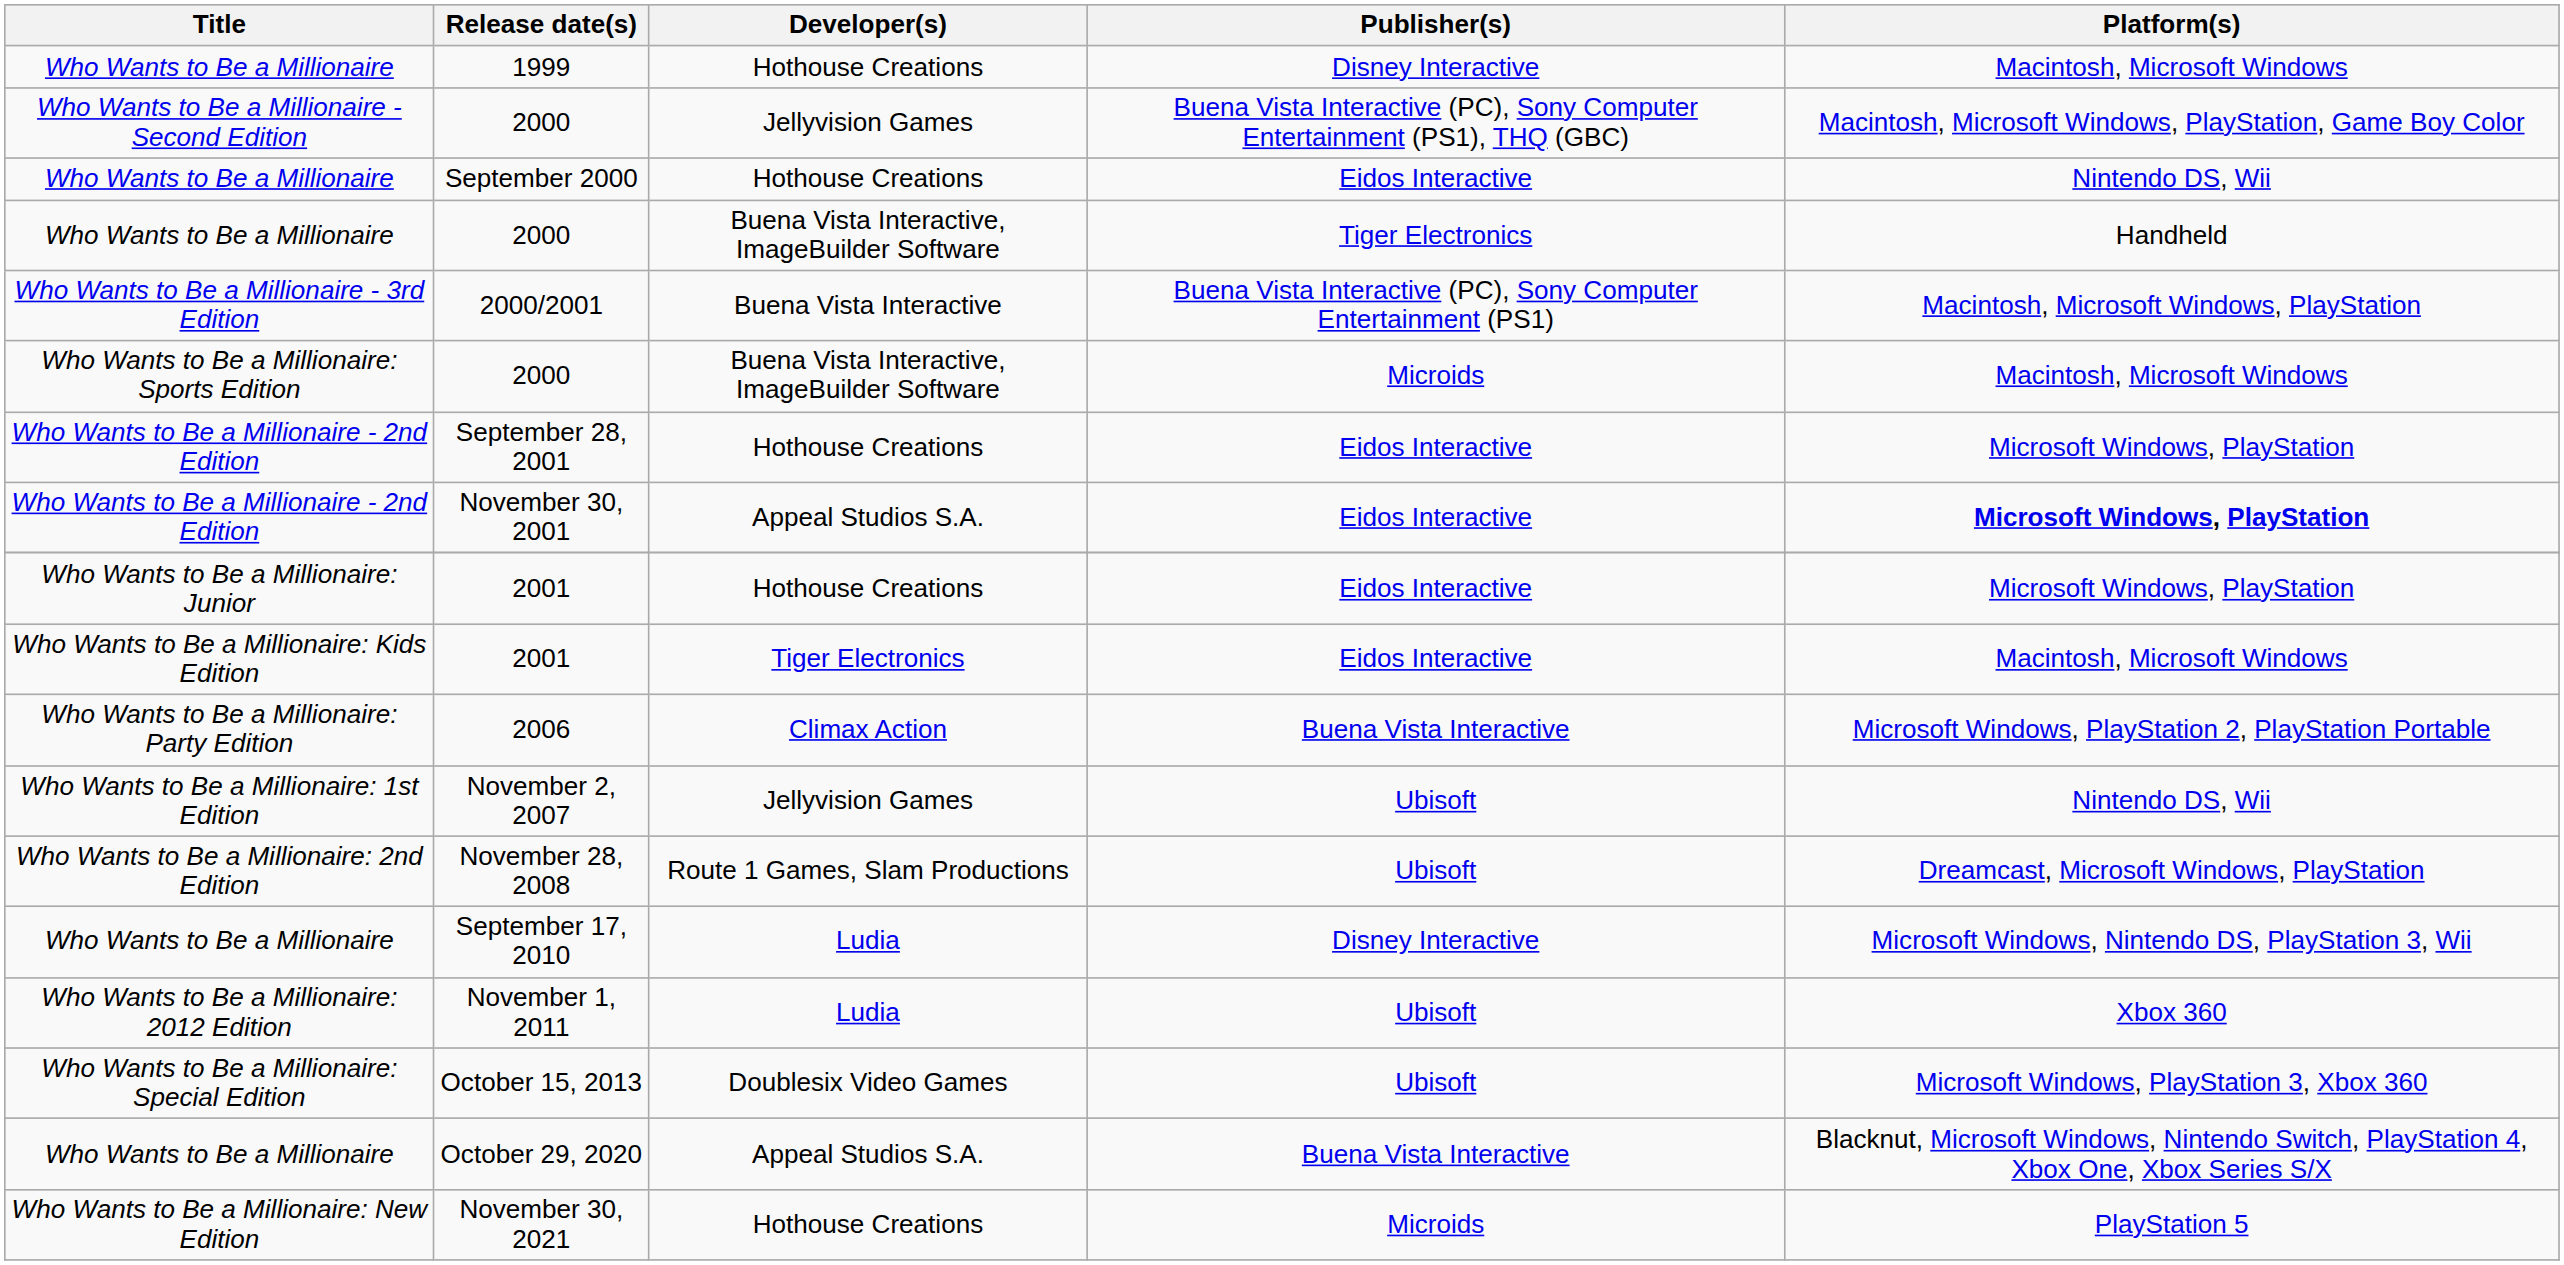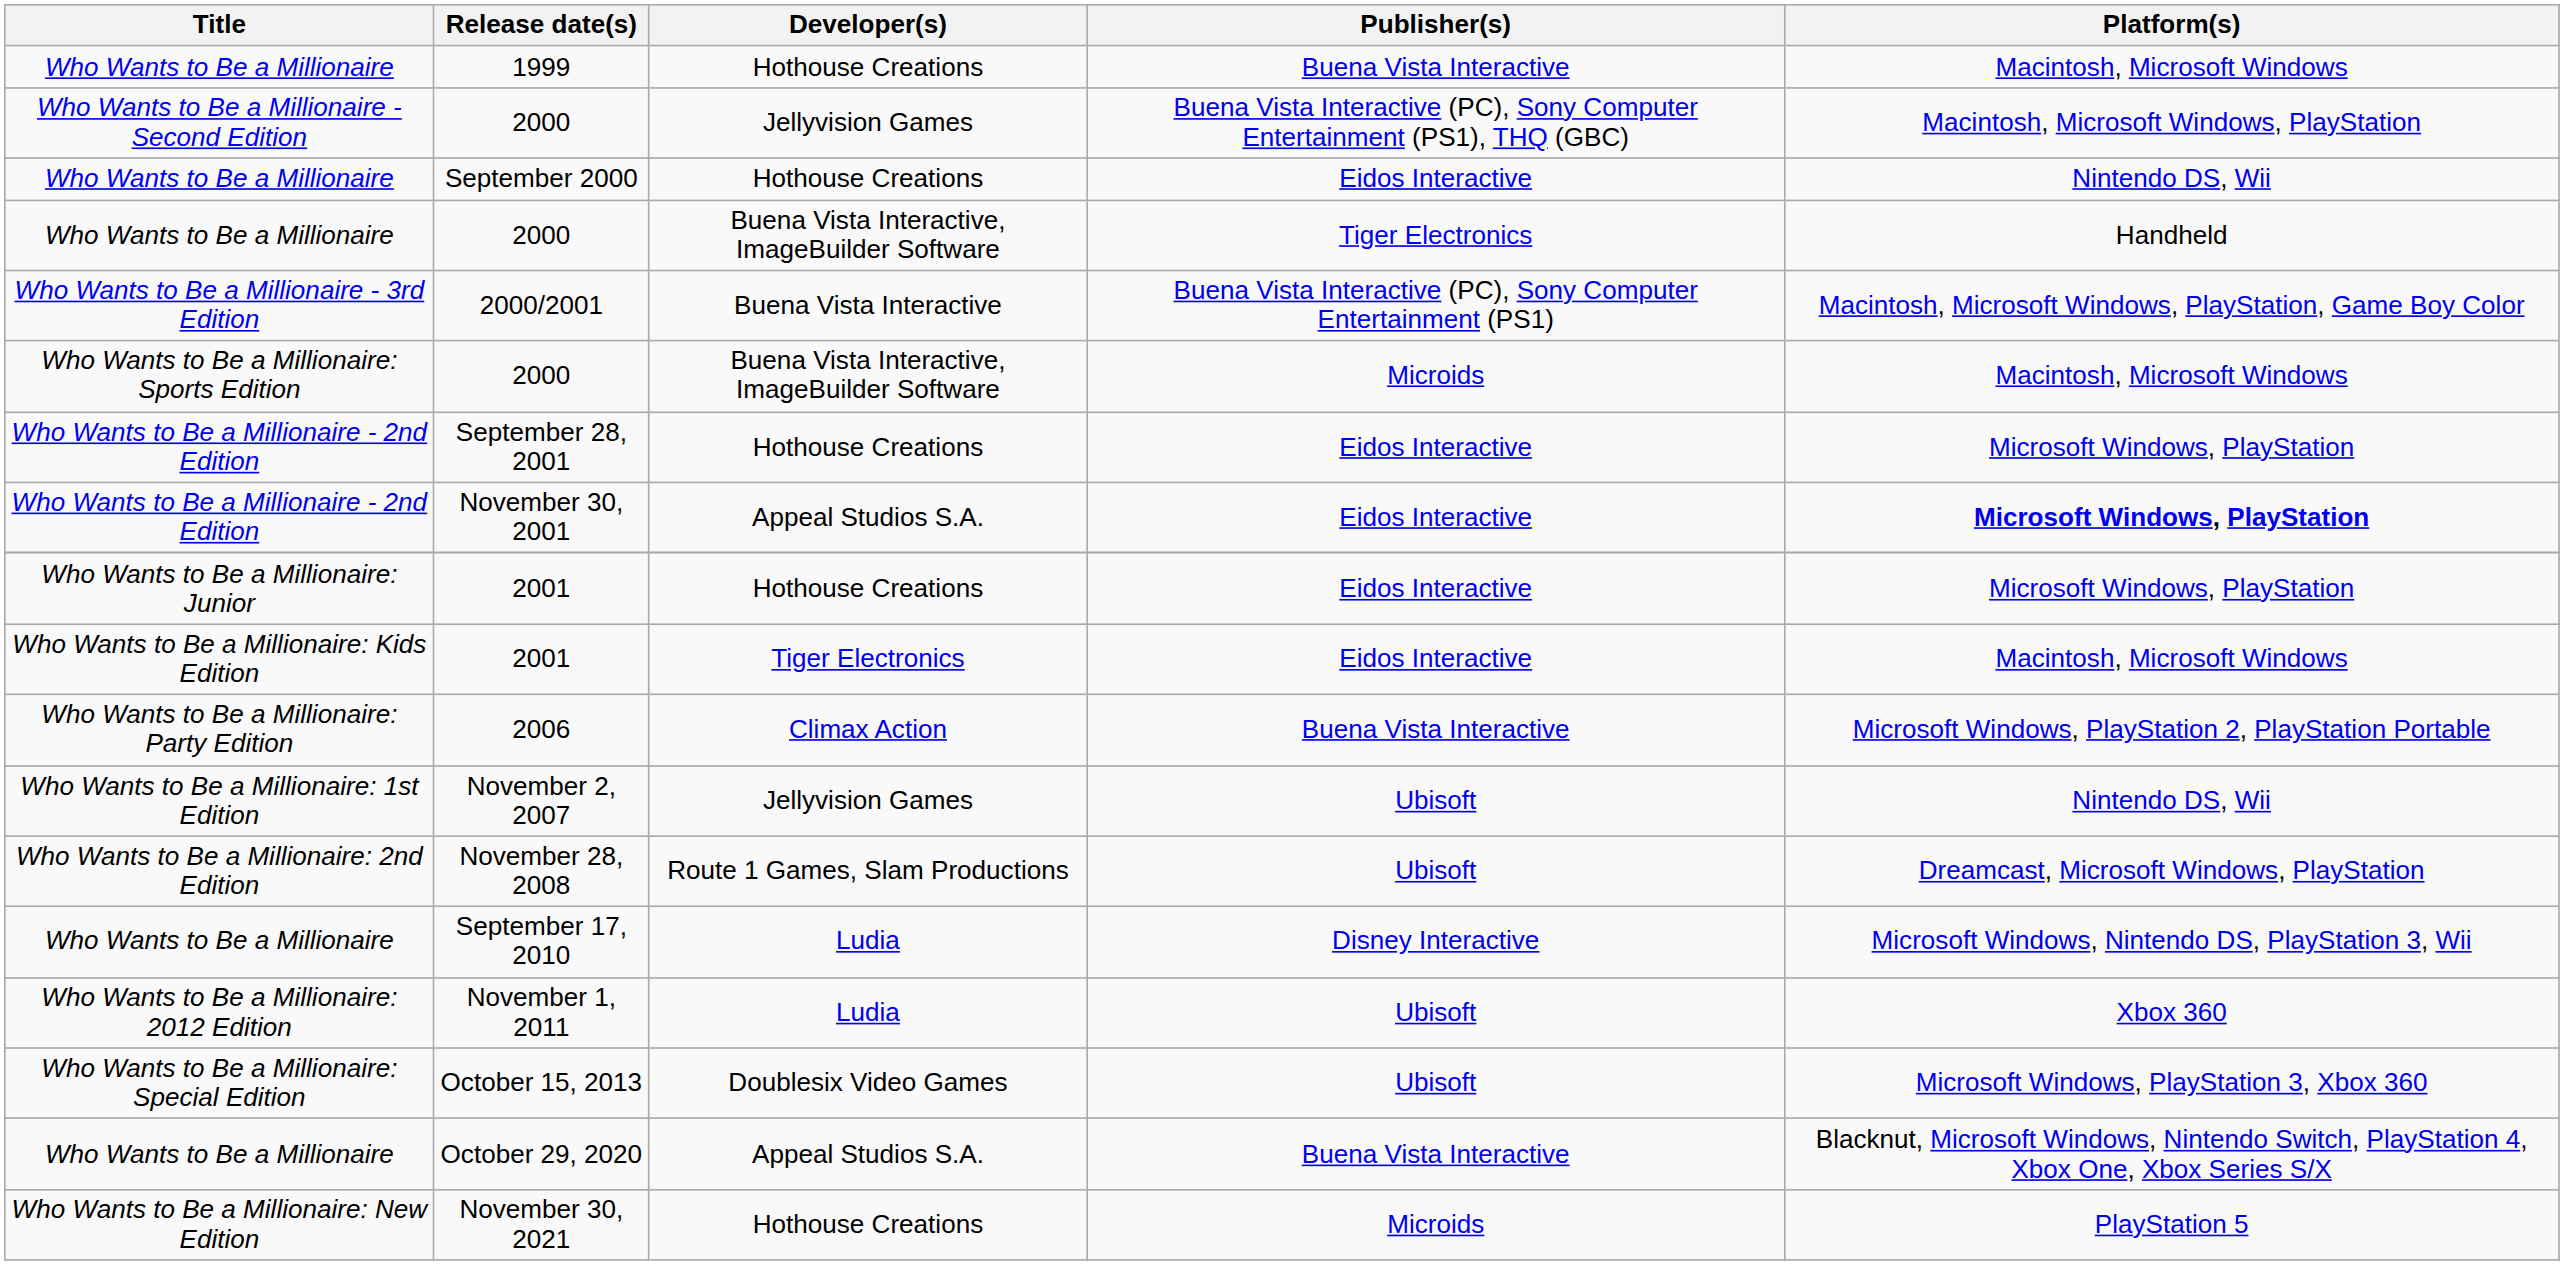 <table class="wikitable plainrowheaders" style="text-align: center;">
 <tr>
 <th scope="col">Title</th>
 <th scope="col">Release date(s)</th>
 <th scope="col">Developer(s)</th>
 <th scope="col">Publisher(s)</th>
 <th scope="col">Platform(s)</th>
 </tr>
 <tr>
 <td><em><a href='#'>Who Wants to Be a Millionaire</a></em></td>
 <td>1999</td>
 <td>Hothouse Creations</td>
-<td><a href='#'>Disney Interactive</a></td>
+<td><a href='#'>Buena Vista Interactive</a></td>
 <td><a href='#'>Macintosh</a>, <a href='#'>Microsoft Windows</a></td>
 </tr>
 <tr>
 <td><em><a href='#'>Who Wants to Be a Millionaire - Second Edition</a></em></td>
 <td>2000</td>
 <td>Jellyvision Games</td>
 <td><a href='#'>Buena Vista Interactive</a> (PC), <a href='#'>Sony Computer Entertainment</a> (PS1), <a href='#'>THQ</a> (GBC)</td>
-<td><a href='#'>Macintosh</a>, <a href='#'>Microsoft Windows</a>, <a href='#'>PlayStation</a>, <a href='#'>Game Boy Color</a></td>
+<td><a href='#'>Macintosh</a>, <a href='#'>Microsoft Windows</a>, <a href='#'>PlayStation</a></td>
 </tr>
 <tr>
 <td><em><a href='#'>Who Wants to Be a Millionaire</a></em></td>
 <td>September 2000</td>
 <td>Hothouse Creations</td>
 <td><a href='#'>Eidos Interactive</a></td>
 <td><a href='#'>Nintendo DS</a>, <a href='#'>Wii</a></td>
 </tr>
 <tr>
 <td><em>Who Wants to Be a Millionaire</em></td>
 <td>2000</td>
 <td>Buena Vista Interactive, ImageBuilder Software</td>
 <td><a href='#'>Tiger Electronics</a></td>
 <td>Handheld</td>
 </tr>
 <tr>
 <td><em><a href='#'>Who Wants to Be a Millionaire - 3rd Edition</a></em></td>
 <td>2000/2001</td>
 <td>Buena Vista Interactive</td>
 <td><a href='#'>Buena Vista Interactive</a> (PC), <a href='#'>Sony Computer Entertainment</a> (PS1)</td>
-<td><a href='#'>Macintosh</a>, <a href='#'>Microsoft Windows</a>, <a href='#'>PlayStation</a></td>
+<td><a href='#'>Macintosh</a>, <a href='#'>Microsoft Windows</a>, <a href='#'>PlayStation</a>, <a href='#'>Game Boy Color</a></td>
 </tr>
 <tr>
 <td><em>Who Wants to Be a Millionaire: Sports Edition</em></td>
 <td>2000</td>
 <td>Buena Vista Interactive, ImageBuilder Software</td>
 <td><a href='#'>Microids</a></td>
 <td><a href='#'>Macintosh</a>, <a href='#'>Microsoft Windows</a></td>
 </tr>
 <tr>
 <td><em><a href='#'>Who Wants to Be a Millionaire - 2nd Edition</a></em></td>
 <td>September 28, 2001</td>
 <td>Hothouse Creations</td>
 <td><a href='#'>Eidos Interactive</a></td>
 <td><a href='#'>Microsoft Windows</a>, <a href='#'>PlayStation</a></td>
 </tr>
 <tr>
 <td><em><a href='#'>Who Wants to Be a Millionaire - 2nd Edition</a></em></td>
 <td>November 30, 2001</td>
 <td>Appeal Studios S.A.</td>
 <td><a href='#'>Eidos Interactive</a></td>
 <td><strong><a href='#'>Microsoft Windows</a>, <a href='#'>PlayStation</a></strong></td>
 </tr>
 <tr>
 </tr>
 <tr>
 <td><em>Who Wants to Be a Millionaire: Junior</em></td>
 <td>2001</td>
 <td>Hothouse Creations</td>
 <td><a href='#'>Eidos Interactive</a></td>
 <td><a href='#'>Microsoft Windows</a>, <a href='#'>PlayStation</a></td>
 </tr>
 <tr>
 <td><em>Who Wants to Be a Millionaire: Kids Edition</em></td>
 <td>2001</td>
 <td><a href='#'>Tiger Electronics</a></td>
 <td><a href='#'>Eidos Interactive</a></td>
 <td><a href='#'>Macintosh</a>, <a href='#'>Microsoft Windows</a></td>
 </tr>
 <tr>
 <td><em>Who Wants to Be a Millionaire: Party Edition</em></td>
 <td>2006</td>
 <td><a href='#'>Climax Action</a></td>
 <td><a href='#'>Buena Vista Interactive</a></td>
 <td><a href='#'>Microsoft Windows</a>, <a href='#'>PlayStation 2</a>, <a href='#'>PlayStation Portable</a></td>
 </tr>
 <tr>
 <td><em>Who Wants to Be a Millionaire: 1st Edition</em></td>
 <td>November 2, 2007</td>
 <td>Jellyvision Games</td>
 <td><a href='#'>Ubisoft</a></td>
 <td><a href='#'>Nintendo DS</a>, <a href='#'>Wii</a></td>
 </tr>
 <tr>
 <td><em>Who Wants to Be a Millionaire: 2nd Edition</em></td>
 <td>November 28, 2008</td>
 <td>Route 1 Games, Slam Productions</td>
 <td><a href='#'>Ubisoft</a></td>
 <td><a href='#'>Dreamcast</a>, <a href='#'>Microsoft Windows</a>, <a href='#'>PlayStation</a></td>
 </tr>
 <tr>
 <td><em>Who Wants to Be a Millionaire</em></td>
 <td>September 17, 2010</td>
 <td><a href='#'>Ludia</a></td>
 <td><a href='#'>Disney Interactive</a></td>
 <td><a href='#'>Microsoft Windows</a>, <a href='#'>Nintendo DS</a>, <a href='#'>PlayStation 3</a>, <a href='#'>Wii</a></td>
 </tr>
 <tr>
 <td><em>Who Wants to Be a Millionaire: 2012 Edition</em></td>
 <td>November 1, 2011</td>
 <td><a href='#'>Ludia</a></td>
 <td><a href='#'>Ubisoft</a></td>
 <td><a href='#'>Xbox 360</a></td>
 </tr>
 <tr>
 <td><em>Who Wants to Be a Millionaire: Special Edition</em></td>
 <td>October 15, 2013</td>
 <td>Doublesix Video Games</td>
 <td><a href='#'>Ubisoft</a></td>
 <td><a href='#'>Microsoft Windows</a>, <a href='#'>PlayStation 3</a>, <a href='#'>Xbox 360</a></td>
 </tr>
 <tr>
 <td><em>Who Wants to Be a Millionaire</em></td>
 <td>October 29, 2020</td>
 <td>Appeal Studios S.A.</td>
 <td><a href='#'>Buena Vista Interactive</a></td>
 <td>Blacknut, <a href='#'>Microsoft Windows</a>, <a href='#'>Nintendo Switch</a>, <a href='#'>PlayStation 4</a>, <a href='#'>Xbox One</a>, <a href='#'>Xbox Series S/X</a></td>
 </tr>
 <tr>
 <td><em>Who Wants to Be a Millionaire: New Edition</em></td>
 <td>November 30, 2021</td>
 <td>Hothouse Creations</td>
 <td><a href='#'>Microids</a></td>
 <td><a href='#'>PlayStation 5</a></td>
 </tr>
 </table>
